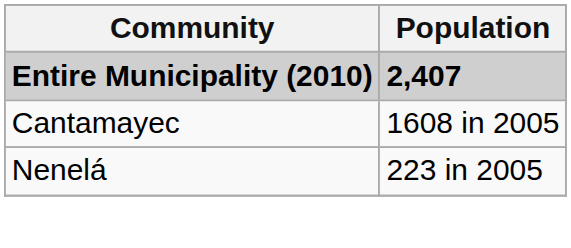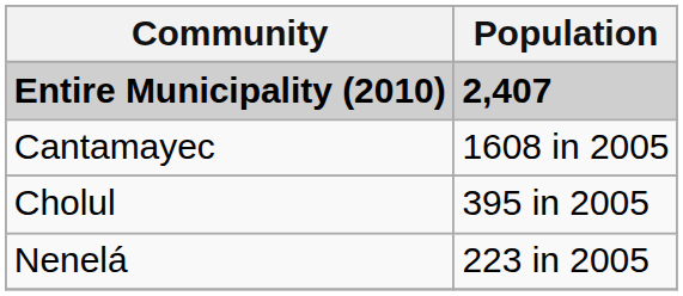 <table class="wikitable">
 <tr style="background:#111111; color:#111111;">
 <th><strong>Community</strong></th>
 <th><strong>Population</strong></th>
 </tr>
 <tr style="background:#CFCFCF;">
 <td><strong>Entire Municipality (2010)</strong></td>
 <td><strong>2,407</strong></td>
 </tr>
 <tr>
 <td>Cantamayec</td>
 <td>1608 in 2005</td>
 </tr>
 <tr>
+<td>Cholul</td>
+<td>395 in 2005</td>
+</tr>
+<tr>
 <td>Nenelá</td>
 <td>223 in 2005</td>
 </tr>
 <tr>
 </tr>
 </table>
